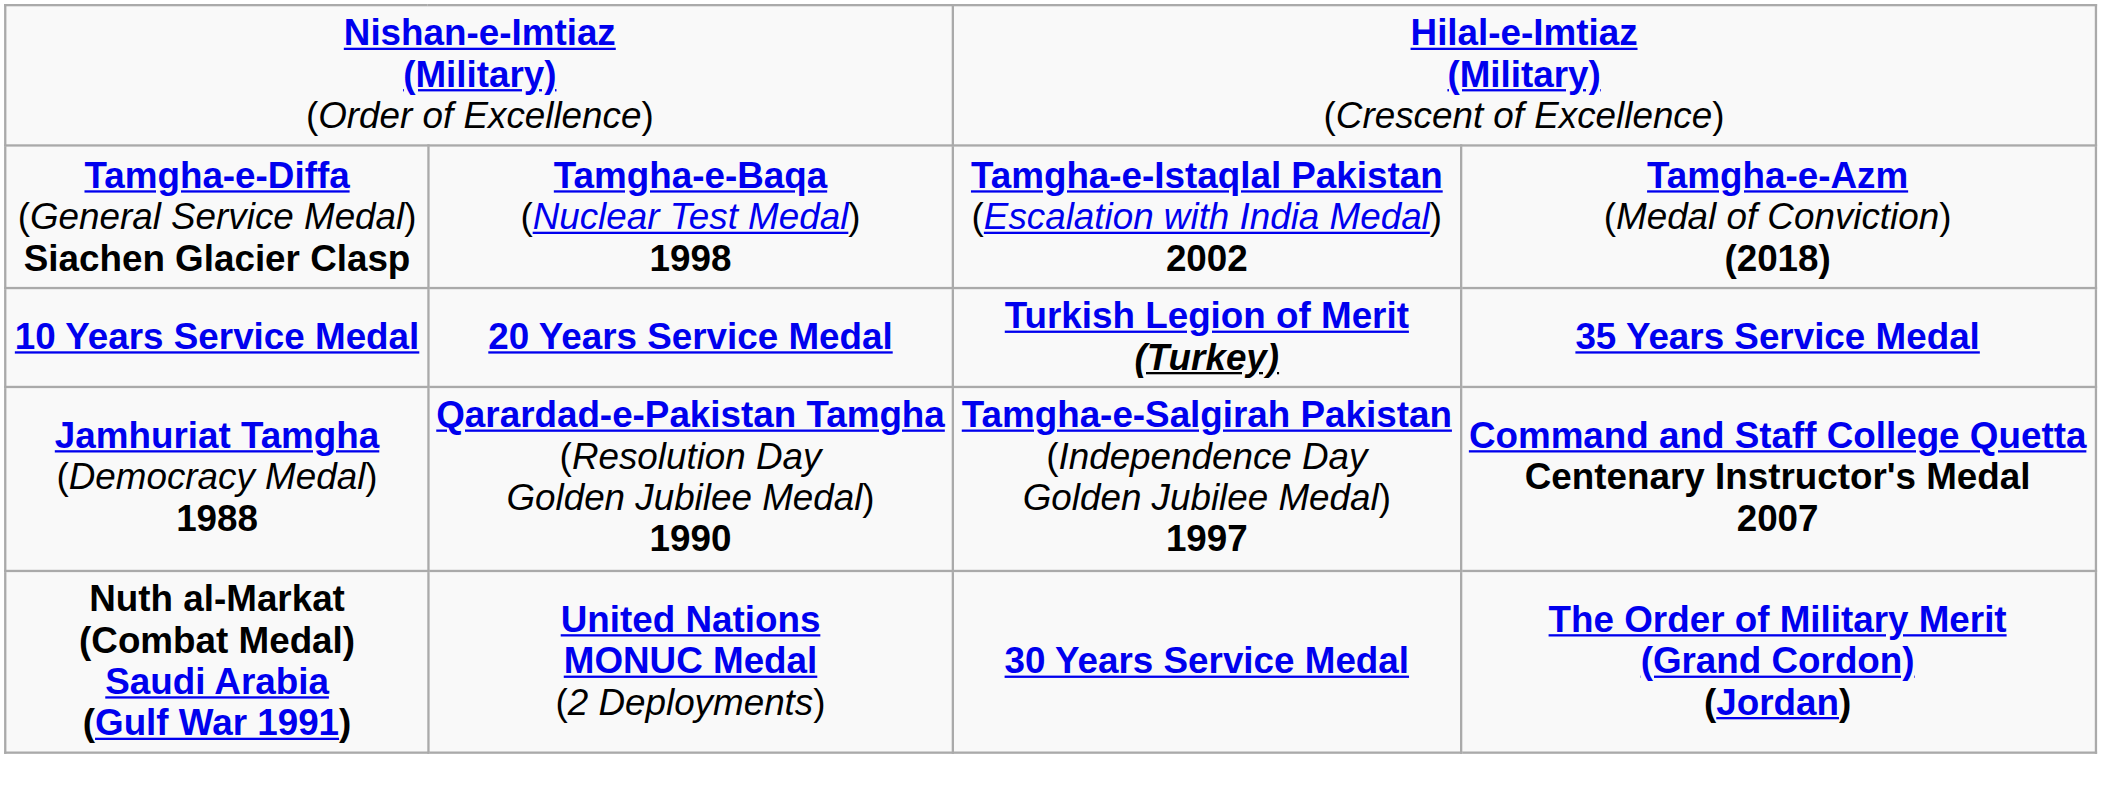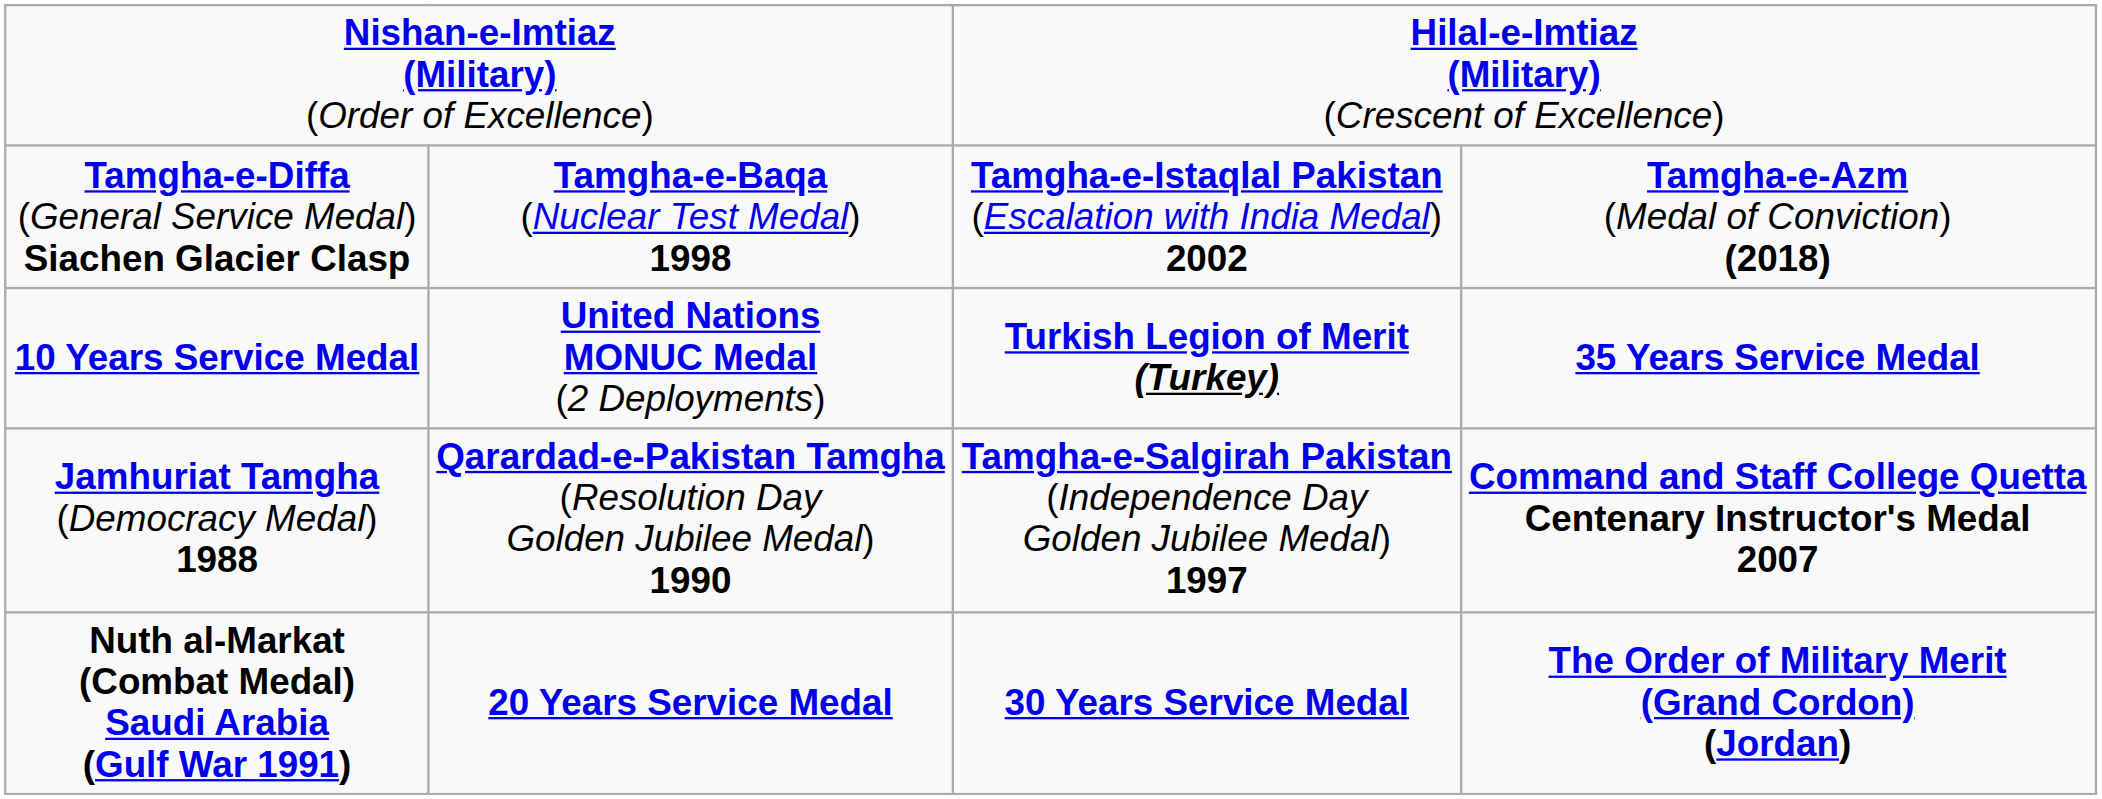 <table class="wikitable" style="margin:1em auto; text-align:center;">
 <tr>
 <td colspan="2"><strong><a href='#'>Nishan-e-Imtiaz</a></strong><br><strong><a href='#'>(Military)</a></strong><br>(<em>Order of Excellence</em>)</td>
 <td colspan="2"><strong><a href='#'>Hilal-e-Imtiaz</a></strong><br><strong><a href='#'>(Military)</a></strong><br>(<em>Crescent of Excellence</em>)</td>
 </tr>
 <tr>
 <td><strong><a href='#'>Tamgha-e-Diffa</a></strong><br>(<em>General Service Medal</em>)<br><strong>Siachen Glacier Clasp</strong></td>
 <td><strong><a href='#'>Tamgha-e-Baqa</a></strong><br>(<em><a href='#'>Nuclear Test Medal</a></em>)<br><strong>1998</strong></td>
 <td><strong><a href='#'>Tamgha-e-Istaqlal Pakistan</a></strong><br>(<em><a href='#'>Escalation with India Medal</a></em>)<br><strong>2002</strong></td>
 <td><strong><a href='#'>Tamgha-e-Azm</a></strong><br>(<em>Medal of Conviction</em>)<br><strong>(2018)</strong></td>
 </tr>
 <tr>
 <td><strong><a href='#'>10 Years Service Medal</a></strong></td>
-<td><strong><a href='#'>20 Years Service Medal</a></strong></td>
+<td><strong><a href='#'>United Nations</a></strong><br><a href='#'><strong>MONUC Medal</strong></a><br>(<em>2 Deployments</em>)</td>
 <td><a href='#'><strong>Turkish Legion of Merit</strong></a><strong></strong><br><u><strong><em>(Turkey)</em></strong></u></td>
 <td><strong><a href='#'>35 Years Service Medal</a></strong></td>
 </tr>
 <tr>
 <td><strong><a href='#'>Jamhuriat Tamgha</a></strong><br>(<em>Democracy Medal</em>)<br><strong>1988</strong></td>
 <td><strong><a href='#'>Qarardad-e-Pakistan Tamgha</a></strong><br>(<em>Resolution Day</em><br><em>Golden Jubilee Medal</em>)<br><strong>1990</strong></td>
 <td><strong><a href='#'>Tamgha-e-Salgirah Pakistan</a></strong><br>(<em>Independence Day</em><br><em>Golden Jubilee Medal</em>)<br><strong>1997</strong></td>
 <td><strong><a href='#'>Command and Staff College Quetta</a></strong><br><strong>Centenary Instructor's Medal</strong><br><strong>2007</strong></td>
 </tr>
 <tr>
 <td><strong>Nuth al-Markat</strong><br><strong>(Combat Medal)</strong><br><strong><a href='#'>Saudi Arabia</a></strong><br><strong>(<a href='#'>Gulf War 1991</a>)</strong></td>
-<td><strong><a href='#'>United Nations</a></strong><br><a href='#'><strong>MONUC Medal</strong></a><br>(<em>2 Deployments</em>)</td>
+<td><strong><a href='#'>20 Years Service Medal</a></strong></td>
 <td><strong><a href='#'>30 Years Service Medal</a></strong></td>
 <td><strong><a href='#'>The Order of Military Merit</a></strong><br><a href='#'><strong>(Grand Cordon)</strong></a><strong></strong><br><strong>(<a href='#'>Jordan</a>)</strong></td>
 </tr>
 </table>
